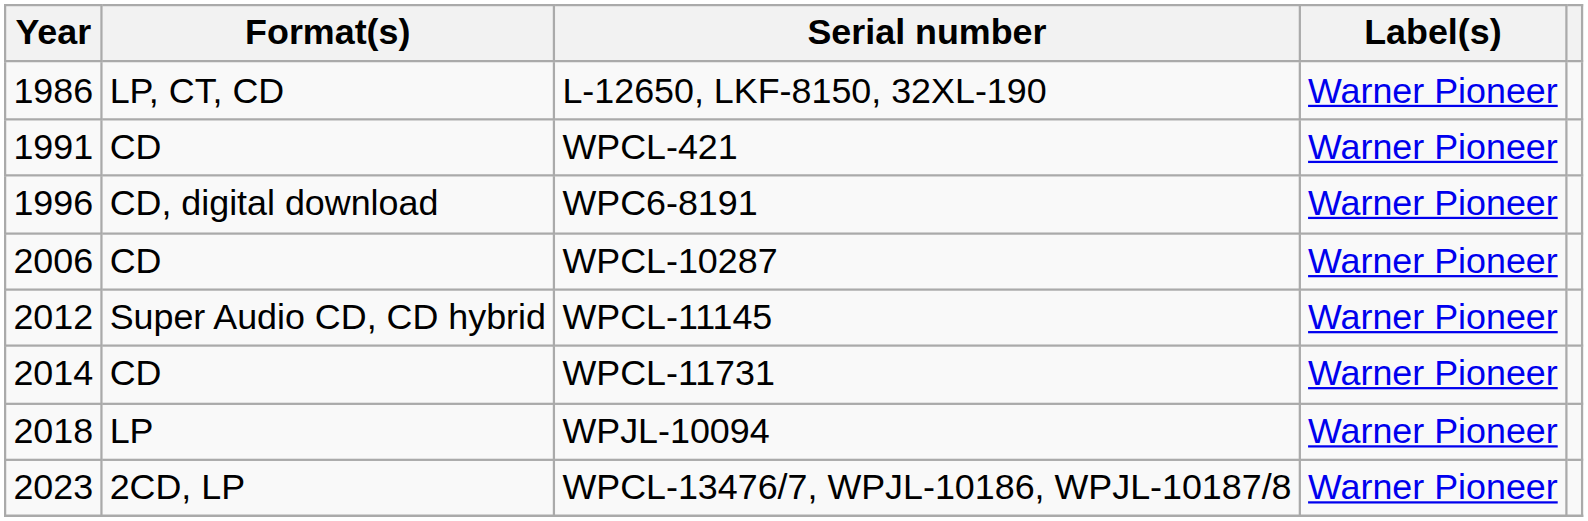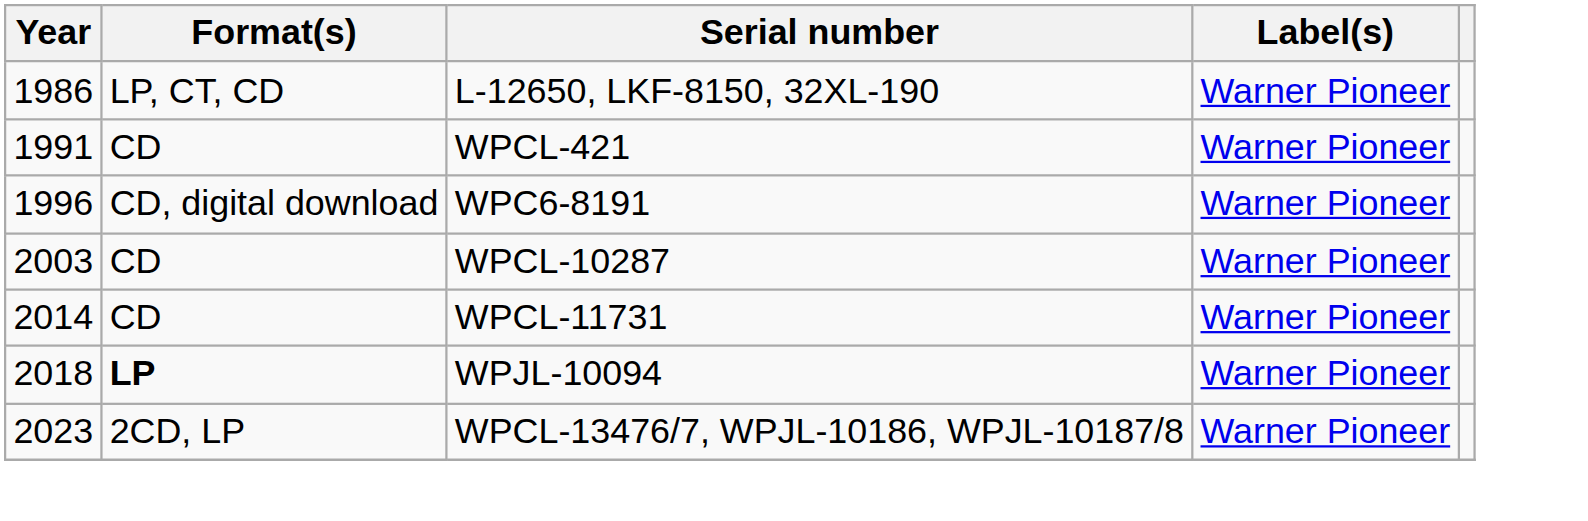 <table class="wikitable sortable plainrowheaders">
 <tr>
 <th scope="col">Year</th>
 <th scope="col">Format(s)</th>
 <th scope="col">Serial number</th>
 <th scope="col">Label(s)</th>
 <th scope="col"></th>
 </tr>
 <tr>
 <td>1986</td>
 <td>LP, CT, CD</td>
 <td>L-12650, LKF-8150, 32XL-190</td>
 <td><a href='#'>Warner Pioneer</a></td>
 <td></td>
 </tr>
 <tr>
 <td>1991</td>
 <td>CD</td>
 <td>WPCL-421</td>
 <td><a href='#'>Warner Pioneer</a></td>
 <td></td>
 </tr>
 <tr>
 <td>1996</td>
 <td>CD, digital download</td>
 <td>WPC6-8191</td>
 <td><a href='#'>Warner Pioneer</a></td>
 <td></td>
 </tr>
 <tr>
-<td>2006</td>
+<td>2003</td>
 <td>CD</td>
 <td>WPCL-10287</td>
-<td><a href='#'>Warner Pioneer</a></td>
-<td></td>
-</tr>
-<tr>
-<td>2012</td>
-<td>Super Audio CD, CD hybrid</td>
-<td>WPCL-11145</td>
 <td><a href='#'>Warner Pioneer</a></td>
 <td></td>
 </tr>
 <tr>
 <td>2014</td>
 <td>CD</td>
 <td>WPCL-11731</td>
 <td><a href='#'>Warner Pioneer</a></td>
 <td></td>
 </tr>
 <tr>
 <td>2018</td>
-<td>LP</td>
+<td><strong>LP</strong></td>
 <td>WPJL-10094</td>
 <td><a href='#'>Warner Pioneer</a></td>
 <td></td>
 </tr>
 <tr>
 <td>2023</td>
 <td>2CD, LP</td>
 <td>WPCL-13476/7, WPJL-10186, WPJL-10187/8</td>
 <td><a href='#'>Warner Pioneer</a></td>
 <td></td>
 </tr>
 <tr>
 </tr>
 </table>
